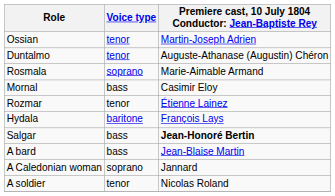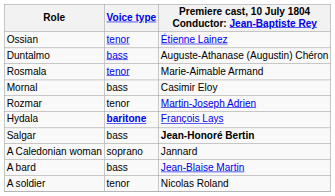 <table class="wikitable">
 <tr>
 <th>Role</th>
 <th><a href='#'>Voice type</a></th>
 <th>Premiere cast, 10 July 1804<br>Conductor: <a href='#'>Jean-Baptiste Rey</a></th>
 </tr>
 <tr>
 <td>Ossian</td>
 <td><a href='#'>tenor</a></td>
-<td><a href='#'>Martin-Joseph Adrien</a></td>
+<td><a href='#'>Étienne Lainez</a></td>
 </tr>
 <tr>
 <td>Duntalmo</td>
-<td><a href='#'>tenor</a></td>
+<td><a href='#'>bass</a></td>
 <td>Auguste-Athanase (Augustin) Chéron</td>
 </tr>
 <tr>
 <td>Rosmala</td>
-<td><a href='#'>soprano</a></td>
+<td><a href='#'>tenor</a></td>
 <td>Marie-Aimable Armand</td>
 </tr>
 <tr>
 <td>Mornal</td>
 <td>bass</td>
 <td>Casimir Eloy</td>
 </tr>
 <tr>
 <td>Rozmar</td>
 <td>tenor</td>
-<td><a href='#'>Étienne Lainez</a></td>
+<td><a href='#'>Martin-Joseph Adrien</a></td>
 </tr>
 <tr>
 <td>Hydala</td>
-<td><a href='#'>baritone</a></td>
+<td><strong><a href='#'>baritone</a></strong></td>
 <td><a href='#'>François Lays</a></td>
 </tr>
 <tr>
 <td>Salgar</td>
 <td>bass</td>
 <td><strong>Jean-Honoré Bertin</strong></td>
 </tr>
 <tr>
+<td>A Caledonian woman</td>
+<td>soprano</td>
+<td>Jannard</td>
+</tr>
+<tr>
 <td>A bard</td>
 <td>bass</td>
 <td><a href='#'>Jean-Blaise Martin</a></td>
-</tr>
-<tr>
-<td>A Caledonian woman</td>
-<td>soprano</td>
-<td>Jannard</td>
 </tr>
 <tr>
 <td>A soldier</td>
 <td>tenor</td>
 <td>Nicolas Roland</td>
 </tr>
 <tr>
 </tr>
 </table>
